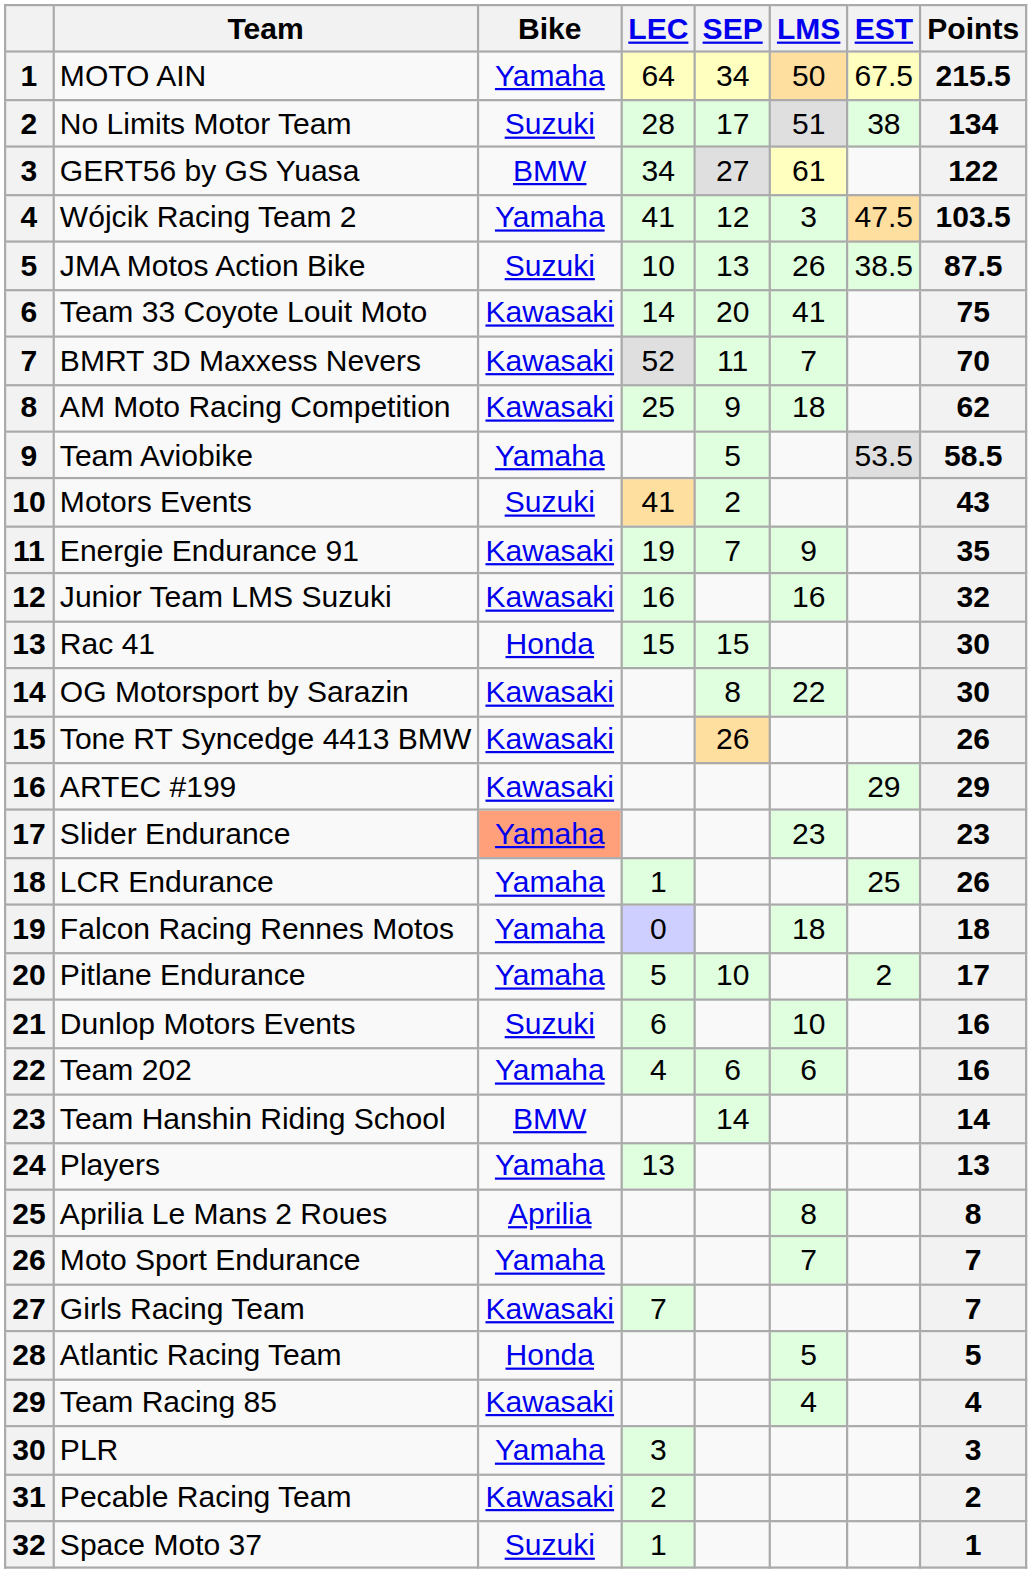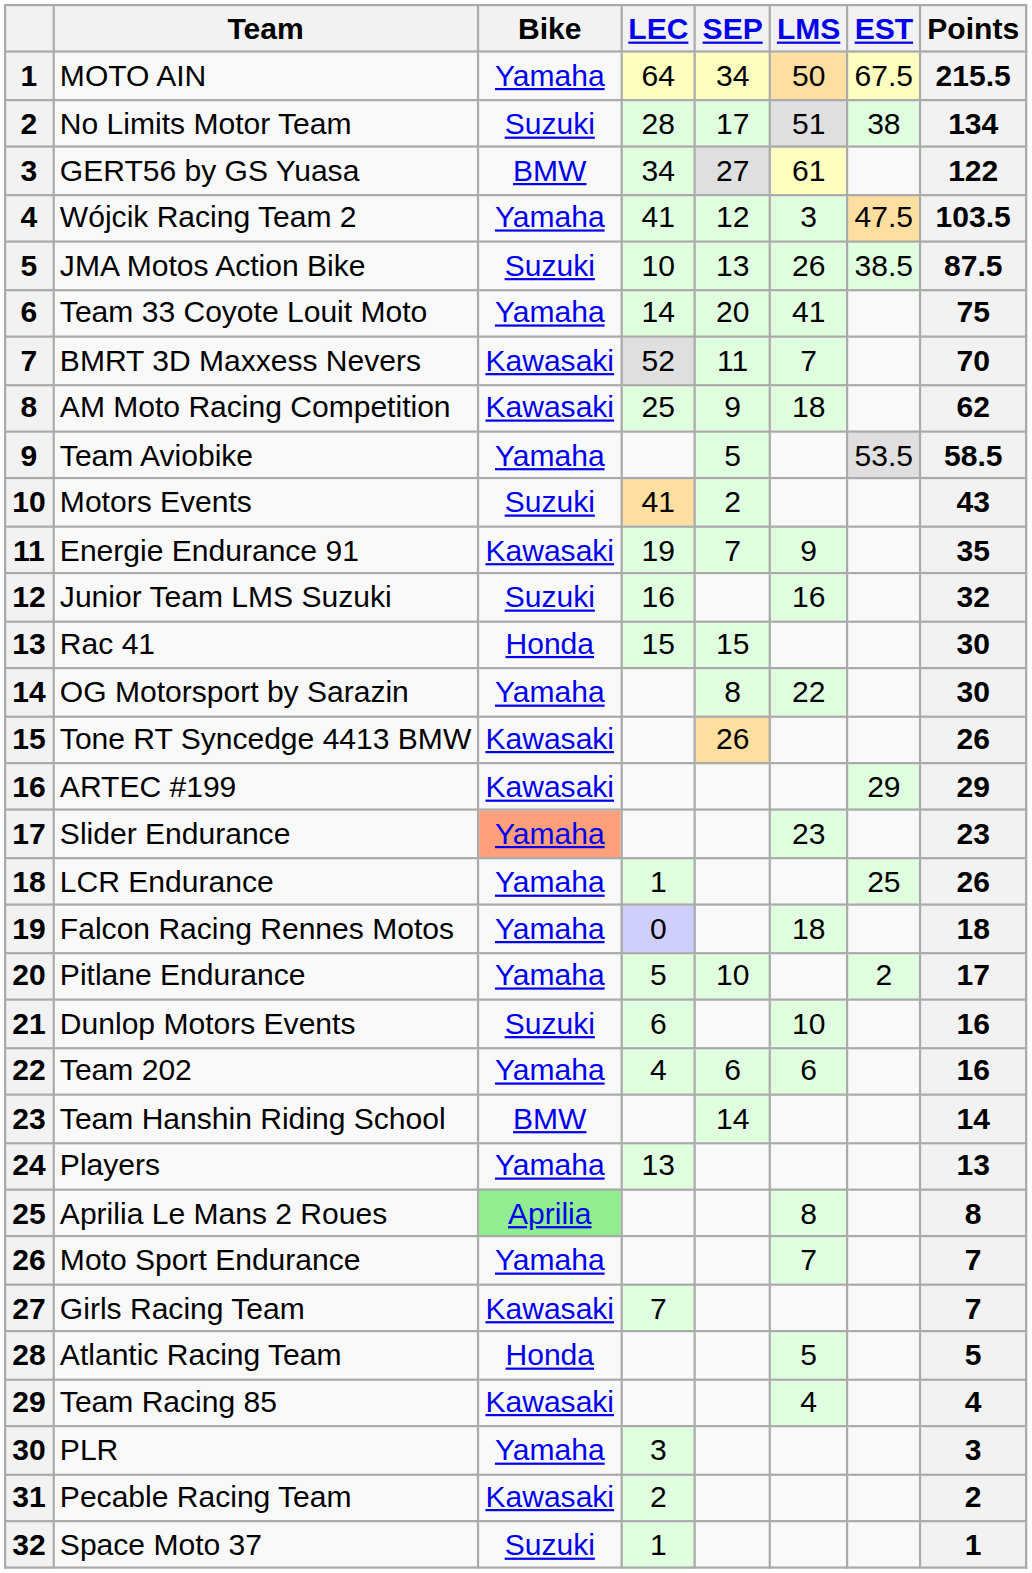 <table class="wikitable" style="font-size:85%; text-align:center;">
 <tr>
 <th></th>
 <th>Team</th>
 <th>Bike</th>
 <th><a href='#'>LEC</a><br></th>
 <th><a href='#'>SEP</a><br></th>
 <th><a href='#'>LMS</a><br></th>
 <th><a href='#'>EST</a><br></th>
 <th>Points</th>
 </tr>
 <tr>
 <th>1</th>
 <td align=left> MOTO AIN</td>
 <td><a href='#'>Yamaha</a></td>
 <td style="background:#ffffbf;">64</td>
 <td style="background:#ffffbf;">34</td>
 <td style="background:#ffdf9f;">50</td>
 <td style="background:#ffffbf;">67.5</td>
 <th>215.5</th>
 </tr>
 <tr>
 <th>2</th>
 <td align=left> No Limits Motor Team</td>
 <td><a href='#'>Suzuki</a></td>
 <td style="background:#dfffdf;">28</td>
 <td style="background:#dfffdf;">17</td>
 <td style="background:#dfdfdf;">51</td>
 <td style="background:#dfffdf;">38</td>
 <th>134</th>
 </tr>
 <tr>
 <th>3</th>
 <td align=left> GERT56 by GS Yuasa</td>
 <td><a href='#'>BMW</a></td>
 <td style="background:#dfffdf;">34</td>
 <td style="background:#dfdfdf;">27</td>
 <td style="background:#ffffbf;">61</td>
 <td></td>
 <th>122</th>
 </tr>
 <tr>
 <th>4</th>
 <td align=left> Wójcik Racing Team 2</td>
 <td><a href='#'>Yamaha</a></td>
 <td style="background:#dfffdf;">41</td>
 <td style="background:#dfffdf;">12</td>
 <td style="background:#dfffdf;">3</td>
 <td style="background:#ffdf9f;">47.5</td>
 <th>103.5</th>
 </tr>
 <tr>
 <th>5</th>
 <td align=left> JMA Motos Action Bike</td>
 <td><a href='#'>Suzuki</a></td>
 <td style="background:#dfffdf;">10</td>
 <td style="background:#dfffdf;">13</td>
 <td style="background:#dfffdf;">26</td>
 <td style="background:#dfffdf;">38.5</td>
 <th>87.5</th>
 </tr>
 <tr>
 <th>6</th>
 <td align=left> Team 33 Coyote Louit Moto</td>
-<td><a href='#'>Kawasaki</a></td>
+<td><a href='#'>Yamaha</a></td>
 <td style="background:#dfffdf;">14</td>
 <td style="background:#dfffdf;">20</td>
 <td style="background:#dfffdf;">41</td>
 <td></td>
 <th>75</th>
 </tr>
 <tr>
 <th>7</th>
 <td align=left> BMRT 3D Maxxess Nevers</td>
 <td><a href='#'>Kawasaki</a></td>
 <td style="background:#dfdfdf;">52</td>
 <td style="background:#dfffdf;">11</td>
 <td style="background:#dfffdf;">7</td>
 <td></td>
 <th>70</th>
 </tr>
 <tr>
 <th>8</th>
 <td align=left> AM Moto Racing Competition</td>
 <td><a href='#'>Kawasaki</a></td>
 <td style="background:#dfffdf;">25</td>
 <td style="background:#dfffdf;">9</td>
 <td style="background:#dfffdf;">18</td>
 <td></td>
 <th>62</th>
 </tr>
 <tr>
 <th>9</th>
 <td align=left> Team Aviobike</td>
 <td><a href='#'>Yamaha</a></td>
 <td></td>
 <td style="background:#dfffdf;">5</td>
 <td></td>
 <td style="background:#dfdfdf;">53.5</td>
 <th>58.5</th>
 </tr>
 <tr>
 <th>10</th>
 <td align=left> Motors Events</td>
 <td><a href='#'>Suzuki</a></td>
 <td style="background:#ffdf9f;">41</td>
 <td style="background:#dfffdf;">2</td>
 <td></td>
 <td></td>
 <th>43</th>
 </tr>
 <tr>
 <th>11</th>
 <td align=left> Energie Endurance 91</td>
 <td><a href='#'>Kawasaki</a></td>
 <td style="background:#dfffdf;">19</td>
 <td style="background:#dfffdf;">7</td>
 <td style="background:#dfffdf;">9</td>
 <td></td>
 <th>35</th>
 </tr>
 <tr>
 <th>12</th>
 <td align=left> Junior Team LMS Suzuki</td>
-<td><a href='#'>Kawasaki</a></td>
+<td><a href='#'>Suzuki</a></td>
 <td style="background:#dfffdf;">16</td>
 <td></td>
 <td style="background:#dfffdf;">16</td>
 <td></td>
 <th>32</th>
 </tr>
 <tr>
 <th>13</th>
 <td align=left> Rac 41</td>
 <td><a href='#'>Honda</a></td>
 <td style="background:#dfffdf;">15</td>
 <td style="background:#dfffdf;">15</td>
 <td></td>
 <td></td>
 <th>30</th>
 </tr>
 <tr>
 <th>14</th>
 <td align=left> OG Motorsport by Sarazin</td>
-<td><a href='#'>Kawasaki</a></td>
+<td><a href='#'>Yamaha</a></td>
 <td></td>
 <td style="background:#dfffdf;">8</td>
 <td style="background:#dfffdf;">22</td>
 <td></td>
 <th>30</th>
 </tr>
 <tr>
 <th>15</th>
 <td align=left> Tone RT Syncedge 4413 BMW</td>
 <td><a href='#'>Kawasaki</a></td>
 <td></td>
 <td style="background:#ffdf9f;">26</td>
 <td></td>
 <td></td>
 <th>26</th>
 </tr>
 <tr>
 <th>16</th>
 <td align=left> ARTEC #199</td>
 <td><a href='#'>Kawasaki</a></td>
 <td></td>
 <td></td>
 <td></td>
 <td style="background:#dfffdf;">29</td>
 <th>29</th>
 </tr>
 <tr>
 <th>17</th>
 <td align=left> Slider Endurance</td>
 <td style="background: lightsalmon;"><a href='#'>Yamaha</a></td>
 <td></td>
 <td></td>
 <td style="background:#dfffdf;">23</td>
 <td></td>
 <th>23</th>
 </tr>
 <tr>
 <th>18</th>
 <td align=left> LCR Endurance</td>
 <td><a href='#'>Yamaha</a></td>
 <td style="background:#dfffdf;">1</td>
 <td></td>
 <td></td>
 <td style="background:#dfffdf;">25</td>
 <th>26</th>
 </tr>
 <tr>
 <th>19</th>
 <td align=left> Falcon Racing Rennes Motos</td>
 <td><a href='#'>Yamaha</a></td>
 <td style="background:#cfcfff;">0</td>
 <td></td>
 <td style="background:#dfffdf;">18</td>
 <td></td>
 <th>18</th>
 </tr>
 <tr>
 <th>20</th>
 <td align=left> Pitlane Endurance</td>
 <td><a href='#'>Yamaha</a></td>
 <td style="background:#dfffdf;">5</td>
 <td style="background:#dfffdf;">10</td>
 <td></td>
 <td style="background:#dfffdf;">2</td>
 <th>17</th>
 </tr>
 <tr>
 <th>21</th>
 <td align=left> Dunlop Motors Events</td>
 <td><a href='#'>Suzuki</a></td>
 <td style="background:#dfffdf;">6</td>
 <td></td>
 <td style="background:#dfffdf;">10</td>
 <td></td>
 <th>16</th>
 </tr>
 <tr>
 <th>22</th>
 <td align=left> Team 202</td>
 <td><a href='#'>Yamaha</a></td>
 <td style="background:#dfffdf;">4</td>
 <td style="background:#dfffdf;">6</td>
 <td style="background:#dfffdf;">6</td>
 <td></td>
 <th>16</th>
 </tr>
 <tr>
 <th>23</th>
 <td align=left> Team Hanshin Riding School</td>
 <td><a href='#'>BMW</a></td>
 <td></td>
 <td style="background:#dfffdf;">14</td>
 <td></td>
 <td></td>
 <th>14</th>
 </tr>
 <tr>
 <th>24</th>
 <td align=left> Players</td>
 <td><a href='#'>Yamaha</a></td>
 <td style="background:#dfffdf;">13</td>
 <td></td>
 <td></td>
 <td></td>
 <th>13</th>
 </tr>
 <tr>
 <th>25</th>
 <td align=left> Aprilia Le Mans 2 Roues</td>
-<td><a href='#'>Aprilia</a></td>
+<td style="background: lightgreen;"><a href='#'>Aprilia</a></td>
 <td></td>
 <td></td>
 <td style="background:#dfffdf;">8</td>
 <td></td>
 <th>8</th>
 </tr>
 <tr>
 <th>26</th>
 <td align=left> Moto Sport Endurance</td>
 <td><a href='#'>Yamaha</a></td>
 <td></td>
 <td></td>
 <td style="background:#dfffdf;">7</td>
 <td></td>
 <th>7</th>
 </tr>
 <tr>
 <th>27</th>
 <td align=left> Girls Racing Team</td>
 <td><a href='#'>Kawasaki</a></td>
 <td style="background:#dfffdf;">7</td>
 <td></td>
 <td></td>
 <td></td>
 <th>7</th>
 </tr>
 <tr>
 <th>28</th>
 <td align=left> Atlantic Racing Team</td>
 <td><a href='#'>Honda</a></td>
 <td></td>
 <td></td>
 <td style="background:#dfffdf;">5</td>
 <td></td>
 <th>5</th>
 </tr>
 <tr>
 <th>29</th>
 <td align=left> Team Racing 85</td>
 <td><a href='#'>Kawasaki</a></td>
 <td></td>
 <td></td>
 <td style="background:#dfffdf;">4</td>
 <td></td>
 <th>4</th>
 </tr>
 <tr>
 <th>30</th>
 <td align=left> PLR</td>
 <td><a href='#'>Yamaha</a></td>
 <td style="background:#dfffdf;">3</td>
 <td></td>
 <td></td>
 <td></td>
 <th>3</th>
 </tr>
 <tr>
 <th>31</th>
 <td align=left> Pecable Racing Team</td>
 <td><a href='#'>Kawasaki</a></td>
 <td style="background:#dfffdf;">2</td>
 <td></td>
 <td></td>
 <td></td>
 <th>2</th>
 </tr>
 <tr>
 <th>32</th>
 <td align=left> Space Moto 37</td>
 <td><a href='#'>Suzuki</a></td>
 <td style="background:#dfffdf;">1</td>
 <td></td>
 <td></td>
 <td></td>
 <th>1</th>
 </tr>
 </table>
